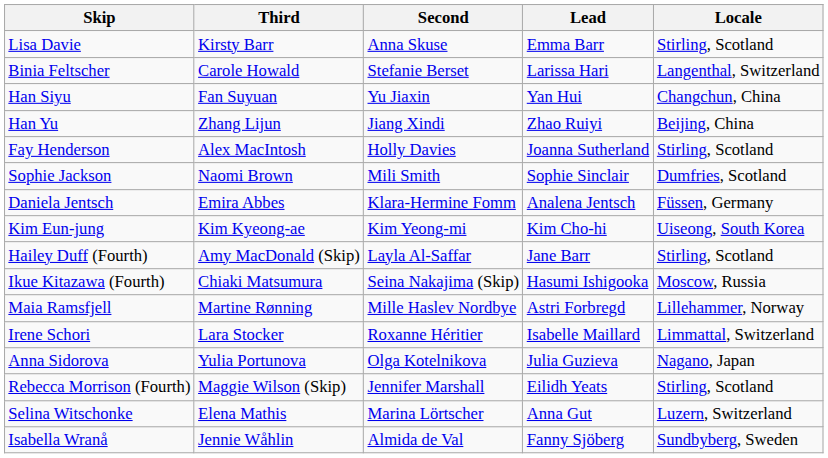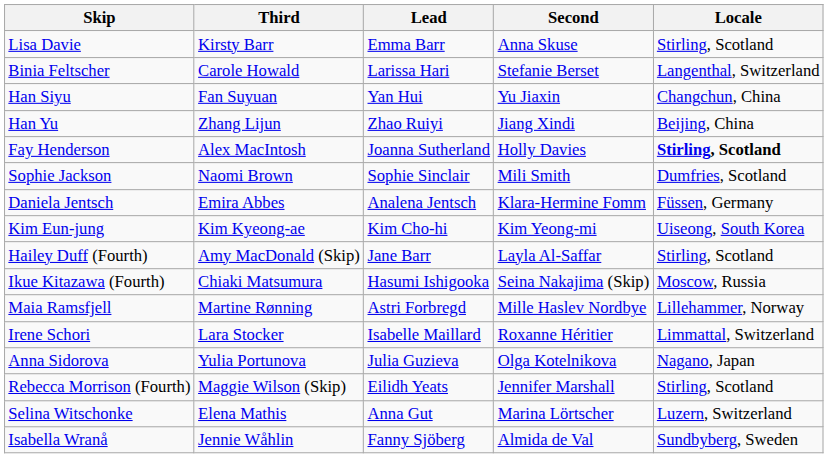 <table class=wikitable>
 <tr>
 <th scope="col">Skip</th>
 <th scope="col">Third</th>
+<th scope="col">Lead</th>
 <th scope="col">Second</th>
-<th scope="col">Lead</th>
 <th scope="col">Locale</th>
 </tr>
 <tr>
 <td><a href='#'>Lisa Davie</a></td>
 <td><a href='#'>Kirsty Barr</a></td>
+<td><a href='#'>Emma Barr</a></td>
 <td><a href='#'>Anna Skuse</a></td>
-<td><a href='#'>Emma Barr</a></td>
 <td> <a href='#'>Stirling</a>, Scotland</td>
 </tr>
 <tr>
 <td><a href='#'>Binia Feltscher</a></td>
 <td><a href='#'>Carole Howald</a></td>
+<td><a href='#'>Larissa Hari</a></td>
 <td><a href='#'>Stefanie Berset</a></td>
-<td><a href='#'>Larissa Hari</a></td>
 <td> <a href='#'>Langenthal</a>, Switzerland</td>
 </tr>
 <tr>
 <td><a href='#'>Han Siyu</a></td>
 <td><a href='#'>Fan Suyuan</a></td>
+<td><a href='#'>Yan Hui</a></td>
 <td><a href='#'>Yu Jiaxin</a></td>
-<td><a href='#'>Yan Hui</a></td>
 <td> <a href='#'>Changchun</a>, China</td>
 </tr>
 <tr>
 <td><a href='#'>Han Yu</a></td>
 <td><a href='#'>Zhang Lijun</a></td>
+<td><a href='#'>Zhao Ruiyi</a></td>
 <td><a href='#'>Jiang Xindi</a></td>
-<td><a href='#'>Zhao Ruiyi</a></td>
 <td> <a href='#'>Beijing</a>, China</td>
 </tr>
 <tr>
 <td><a href='#'>Fay Henderson</a></td>
 <td><a href='#'>Alex MacIntosh</a></td>
+<td><a href='#'>Joanna Sutherland</a></td>
 <td><a href='#'>Holly Davies</a></td>
-<td><a href='#'>Joanna Sutherland</a></td>
-<td> <a href='#'>Stirling</a>, Scotland</td>
+<td><strong> <a href='#'>Stirling</a>, Scotland</strong></td>
 </tr>
 <tr>
 <td><a href='#'>Sophie Jackson</a></td>
 <td><a href='#'>Naomi Brown</a></td>
+<td><a href='#'>Sophie Sinclair</a></td>
 <td><a href='#'>Mili Smith</a></td>
-<td><a href='#'>Sophie Sinclair</a></td>
 <td> <a href='#'>Dumfries</a>, Scotland</td>
 </tr>
 <tr>
 <td><a href='#'>Daniela Jentsch</a></td>
 <td><a href='#'>Emira Abbes</a></td>
+<td><a href='#'>Analena Jentsch</a></td>
 <td><a href='#'>Klara-Hermine Fomm</a></td>
-<td><a href='#'>Analena Jentsch</a></td>
 <td> <a href='#'>Füssen</a>, Germany</td>
 </tr>
 <tr>
 <td><a href='#'>Kim Eun-jung</a></td>
 <td><a href='#'>Kim Kyeong-ae</a></td>
+<td><a href='#'>Kim Cho-hi</a></td>
 <td><a href='#'>Kim Yeong-mi</a></td>
-<td><a href='#'>Kim Cho-hi</a></td>
 <td> <a href='#'>Uiseong</a>, <a href='#'>South Korea</a></td>
 </tr>
 <tr>
 <td><a href='#'>Hailey Duff</a> (Fourth)</td>
 <td><a href='#'>Amy MacDonald</a> (Skip)</td>
+<td><a href='#'>Jane Barr</a></td>
 <td><a href='#'>Layla Al-Saffar</a></td>
-<td><a href='#'>Jane Barr</a></td>
 <td> <a href='#'>Stirling</a>, Scotland</td>
 </tr>
 <tr>
 <td><a href='#'>Ikue Kitazawa</a> (Fourth)</td>
 <td><a href='#'>Chiaki Matsumura</a></td>
+<td><a href='#'>Hasumi Ishigooka</a></td>
 <td><a href='#'>Seina Nakajima</a> (Skip)</td>
-<td><a href='#'>Hasumi Ishigooka</a></td>
 <td> <a href='#'>Moscow</a>, Russia</td>
 </tr>
 <tr>
 <td><a href='#'>Maia Ramsfjell</a></td>
 <td><a href='#'>Martine Rønning</a></td>
+<td><a href='#'>Astri Forbregd</a></td>
 <td><a href='#'>Mille Haslev Nordbye</a></td>
-<td><a href='#'>Astri Forbregd</a></td>
 <td> <a href='#'>Lillehammer</a>, Norway</td>
 </tr>
 <tr>
 <td><a href='#'>Irene Schori</a></td>
 <td><a href='#'>Lara Stocker</a></td>
+<td><a href='#'>Isabelle Maillard</a></td>
 <td><a href='#'>Roxanne Héritier</a></td>
-<td><a href='#'>Isabelle Maillard</a></td>
 <td> <a href='#'>Limmattal</a>, Switzerland</td>
 </tr>
 <tr>
 <td><a href='#'>Anna Sidorova</a></td>
 <td><a href='#'>Yulia Portunova</a></td>
+<td><a href='#'>Julia Guzieva</a></td>
 <td><a href='#'>Olga Kotelnikova</a></td>
-<td><a href='#'>Julia Guzieva</a></td>
 <td> <a href='#'>Nagano</a>, Japan</td>
 </tr>
 <tr>
 <td><a href='#'>Rebecca Morrison</a> (Fourth)</td>
 <td><a href='#'>Maggie Wilson</a> (Skip)</td>
+<td><a href='#'>Eilidh Yeats</a></td>
 <td><a href='#'>Jennifer Marshall</a></td>
-<td><a href='#'>Eilidh Yeats</a></td>
 <td> <a href='#'>Stirling</a>, Scotland</td>
 </tr>
 <tr>
 <td><a href='#'>Selina Witschonke</a></td>
 <td><a href='#'>Elena Mathis</a></td>
+<td><a href='#'>Anna Gut</a></td>
 <td><a href='#'>Marina Lörtscher</a></td>
-<td><a href='#'>Anna Gut</a></td>
 <td> <a href='#'>Luzern</a>, Switzerland</td>
 </tr>
 <tr>
 <td><a href='#'>Isabella Wranå</a></td>
 <td><a href='#'>Jennie Wåhlin</a></td>
+<td><a href='#'>Fanny Sjöberg</a></td>
 <td><a href='#'>Almida de Val</a></td>
-<td><a href='#'>Fanny Sjöberg</a></td>
 <td> <a href='#'>Sundbyberg</a>, Sweden</td>
 </tr>
 </table>
